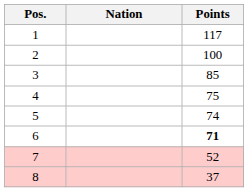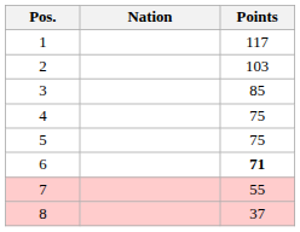 <table class="wikitable gauche" cellspacing="1" style="width:300px;">
 <tr style="text-align:center; background:#efefef;">
 <th style="width:70px;">Pos.</th>
 <th>Nation</th>
 <th style="width:70px;">Points</th>
 </tr>
 <tr style="vertical-align:top; text-align:center; background:#fff;">
 <td>1</td>
 <td style="text-align:left;"></td>
 <td>117</td>
 </tr>
 <tr style="vertical-align:top; text-align:center; background:#fff;">
 <td>2</td>
 <td style="text-align:left;"></td>
-<td>100</td>
+<td>103</td>
 </tr>
 <tr style="vertical-align:top; text-align:center; background:#fff;">
 <td>3</td>
 <td style="text-align:left;"></td>
 <td>85</td>
 </tr>
 <tr style="vertical-align:top; text-align:center; background:#fff;">
 <td>4</td>
 <td style="text-align:left;"></td>
 <td>75</td>
 </tr>
 <tr style="vertical-align:top; text-align:center; background:#fff;">
 <td>5</td>
 <td style="text-align:left;"></td>
-<td>74</td>
+<td>75</td>
 </tr>
 <tr style="vertical-align:top; text-align:center; background:#fff;">
 <td>6</td>
 <td style="text-align:left;"></td>
 <td><strong>71</strong></td>
 </tr>
 <tr style="vertical-align:top; text-align:center; background:#ffcccc;">
 <td>7</td>
 <td style="text-align:left;"></td>
-<td>52</td>
+<td>55</td>
 </tr>
 <tr style="vertical-align:top; text-align:center; background:#ffcccc;">
 <td>8</td>
 <td style="text-align:left;"></td>
 <td>37</td>
 </tr>
 </table>
